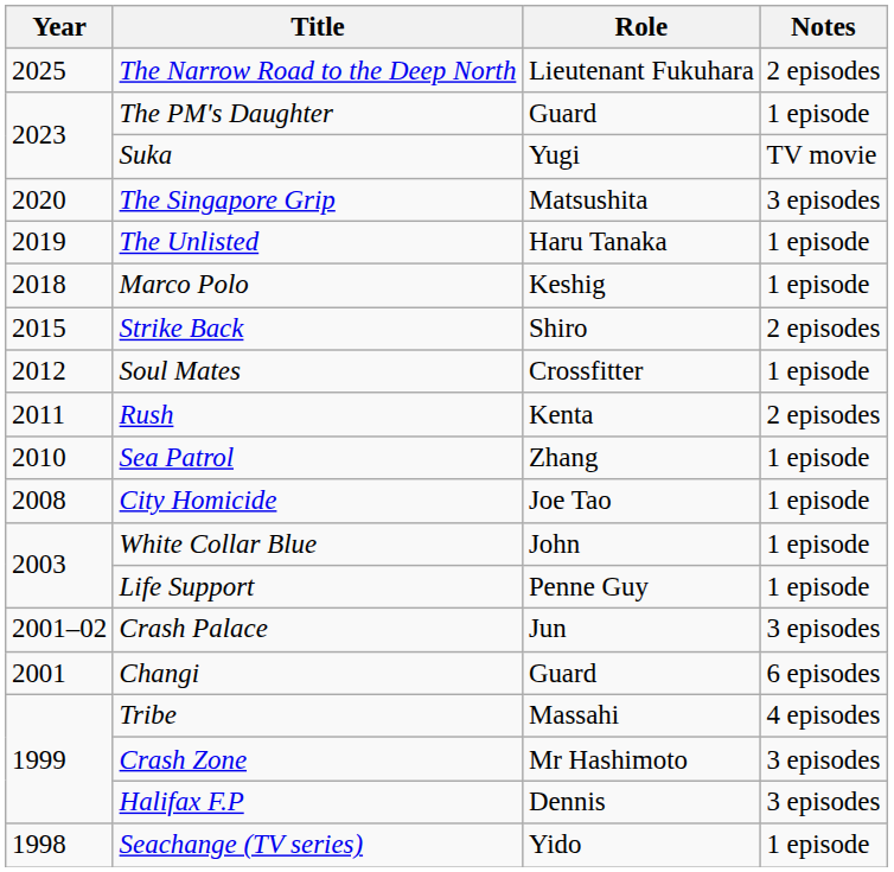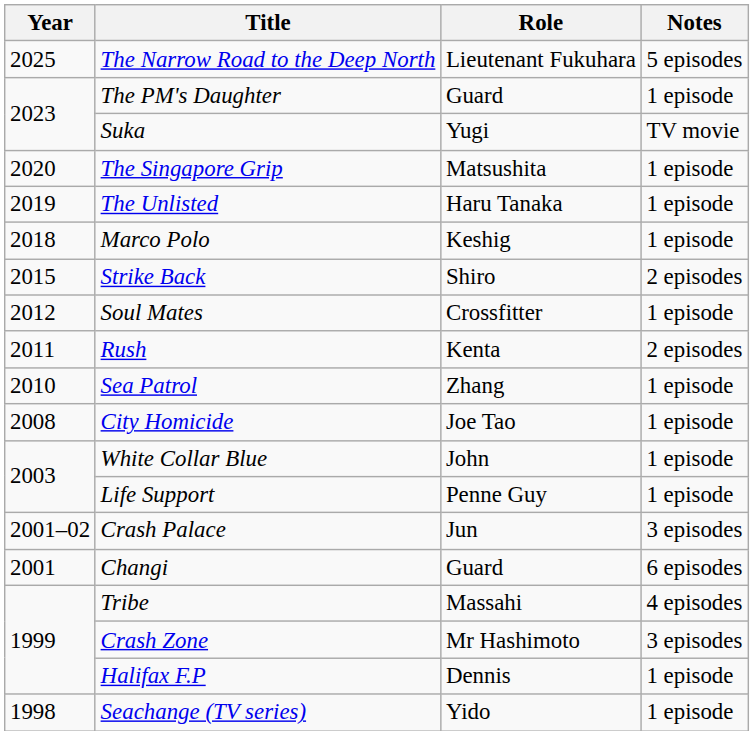 <table class="wikitable sortable">
 <tr>
 <th>Year</th>
 <th>Title</th>
 <th>Role</th>
 <th>Notes</th>
 </tr>
 <tr>
 <td>2025</td>
 <td><a href='#'><em>The Narrow Road to the Deep North</em></a></td>
 <td>Lieutenant Fukuhara</td>
-<td>2 episodes</td>
+<td>5 episodes</td>
 </tr>
 <tr>
 <td rowspan="2">2023</td>
 <td><em>The PM's Daughter</em></td>
 <td>Guard</td>
 <td>1 episode</td>
 </tr>
 <tr>
 <td><em>Suka</em></td>
 <td>Yugi</td>
 <td>TV movie</td>
 </tr>
 <tr>
 <td>2020</td>
 <td><a href='#'><em>The Singapore Grip</em></a></td>
 <td>Matsushita</td>
-<td>3 episodes</td>
+<td>1 episode</td>
 </tr>
 <tr>
 <td>2019</td>
 <td><em><a href='#'>The Unlisted</a></em></td>
 <td>Haru Tanaka</td>
 <td>1 episode</td>
 </tr>
 <tr>
 <td>2018</td>
 <td><em>Marco Polo</em></td>
 <td>Keshig</td>
 <td>1 episode</td>
 </tr>
 <tr>
 <td>2015</td>
 <td><em><a href='#'>Strike Back</a></em></td>
 <td>Shiro</td>
 <td>2 episodes</td>
 </tr>
 <tr>
 <td>2012</td>
 <td><em>Soul Mates</em></td>
 <td>Crossfitter</td>
 <td>1 episode</td>
 </tr>
 <tr>
 <td>2011</td>
 <td><em><a href='#'>Rush</a></em></td>
 <td>Kenta</td>
 <td>2 episodes</td>
 </tr>
 <tr>
 <td>2010</td>
 <td><em><a href='#'>Sea Patrol</a></em></td>
 <td>Zhang</td>
 <td>1 episode</td>
 </tr>
 <tr>
 <td>2008</td>
 <td><em><a href='#'>City Homicide</a></em></td>
 <td>Joe Tao</td>
 <td>1 episode</td>
 </tr>
 <tr>
 <td rowspan="2">2003</td>
 <td><em>White Collar Blue</em></td>
 <td>John</td>
 <td>1 episode</td>
 </tr>
 <tr>
 <td><em>Life Support</em></td>
 <td>Penne Guy</td>
 <td>1 episode</td>
 </tr>
 <tr>
 <td>2001–02</td>
 <td><em>Crash Palace</em></td>
 <td>Jun</td>
 <td>3 episodes</td>
 </tr>
 <tr>
 <td>2001</td>
 <td><em>Changi</em></td>
 <td>Guard</td>
 <td>6 episodes</td>
 </tr>
 <tr>
 <td rowspan="3">1999</td>
 <td><em>Tribe</em></td>
 <td>Massahi</td>
 <td>4 episodes</td>
 </tr>
 <tr>
 <td><em><a href='#'>Crash Zone</a></em></td>
 <td>Mr Hashimoto</td>
 <td>3 episodes</td>
 </tr>
 <tr>
 <td><em><a href='#'>Halifax F.P</a></em></td>
 <td>Dennis</td>
-<td>3 episodes</td>
+<td>1 episode</td>
 </tr>
 <tr>
 <td>1998</td>
 <td><em><a href='#'>Seachange (TV series)</a></em></td>
 <td>Yido</td>
 <td>1 episode</td>
 </tr>
 </table>
